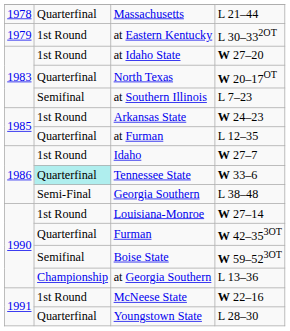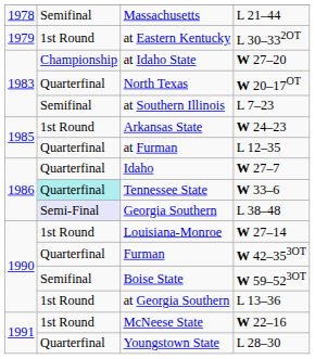 <table class="wikitable">
 <tr>
 </tr>
 <tr>
 <td><a href='#'>1978</a></td>
-<td>Quarterfinal</td>
+<td>Semifinal</td>
 <td><a href='#'>Massachusetts</a></td>
 <td>L 21–44</td>
 </tr>
 <tr>
 <td><a href='#'>1979</a></td>
 <td>1st Round</td>
 <td>at <a href='#'>Eastern Kentucky</a></td>
 <td>L 30–33<sup>2OT</sup></td>
 </tr>
 <tr>
 <td rowspan="3"><a href='#'>1983</a></td>
-<td>1st Round</td>
+<td><a href='#'>Championship</a></td>
 <td>at <a href='#'>Idaho State</a></td>
 <td><strong>W</strong> 27–20</td>
 </tr>
 <tr>
 <td>Quarterfinal</td>
 <td><a href='#'>North Texas</a></td>
 <td><strong>W</strong> 20–17<sup>OT</sup></td>
 </tr>
 <tr>
 <td>Semifinal</td>
 <td>at <a href='#'>Southern Illinois</a></td>
 <td>L 7–23</td>
 </tr>
 <tr>
 <td rowspan="2"><a href='#'>1985</a></td>
 <td>1st Round</td>
 <td><a href='#'>Arkansas State</a></td>
 <td><strong>W</strong> 24–23</td>
 </tr>
 <tr>
 <td>Quarterfinal</td>
 <td>at <a href='#'>Furman</a></td>
 <td>L 12–35</td>
 </tr>
 <tr>
 <td rowspan="3"><a href='#'>1986</a></td>
-<td>1st Round</td>
+<td>Quarterfinal</td>
 <td><a href='#'>Idaho</a></td>
 <td><strong>W</strong> 27–7</td>
 </tr>
 <tr>
 <td style="background: paleturquoise;">Quarterfinal</td>
 <td><a href='#'>Tennessee State</a></td>
 <td><strong>W</strong> 33–6</td>
 </tr>
 <tr>
-<td>Semi-Final</td>
+<td style="background: lavender;">Semi-Final</td>
 <td><a href='#'>Georgia Southern</a></td>
 <td>L 38–48</td>
 </tr>
 <tr>
 <td rowspan="4"><a href='#'>1990</a></td>
 <td>1st Round</td>
 <td><a href='#'>Louisiana-Monroe</a></td>
 <td><strong>W</strong> 27–14</td>
 </tr>
 <tr>
 <td>Quarterfinal</td>
 <td><a href='#'>Furman</a></td>
 <td><strong>W</strong> 42–35<sup>3OT</sup></td>
 </tr>
 <tr>
 <td>Semifinal</td>
 <td><a href='#'>Boise State</a></td>
 <td><strong>W</strong> 59–52<sup>3OT</sup></td>
 </tr>
 <tr>
-<td><a href='#'>Championship</a></td>
+<td>1st Round</td>
 <td>at <a href='#'>Georgia Southern</a></td>
 <td>L 13–36</td>
 </tr>
 <tr>
 <td rowspan="2"><a href='#'>1991</a></td>
 <td>1st Round</td>
 <td><a href='#'>McNeese State</a></td>
 <td><strong>W</strong> 22–16</td>
 </tr>
 <tr>
 <td>Quarterfinal</td>
 <td><a href='#'>Youngstown State</a></td>
 <td>L 28–30</td>
 </tr>
 </table>
